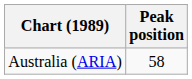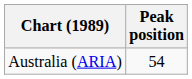 <table class="wikitable">
 <tr>
 <th align="left">Chart (1989)</th>
 <th align="left">Peak<br>position</th>
 </tr>
 <tr>
 <td align="left">Australia (<a href='#'>ARIA</a>)</td>
-<td style="text-align:center;">58</td>
+<td style="text-align:center;">54</td>
 </tr>
 </table>
